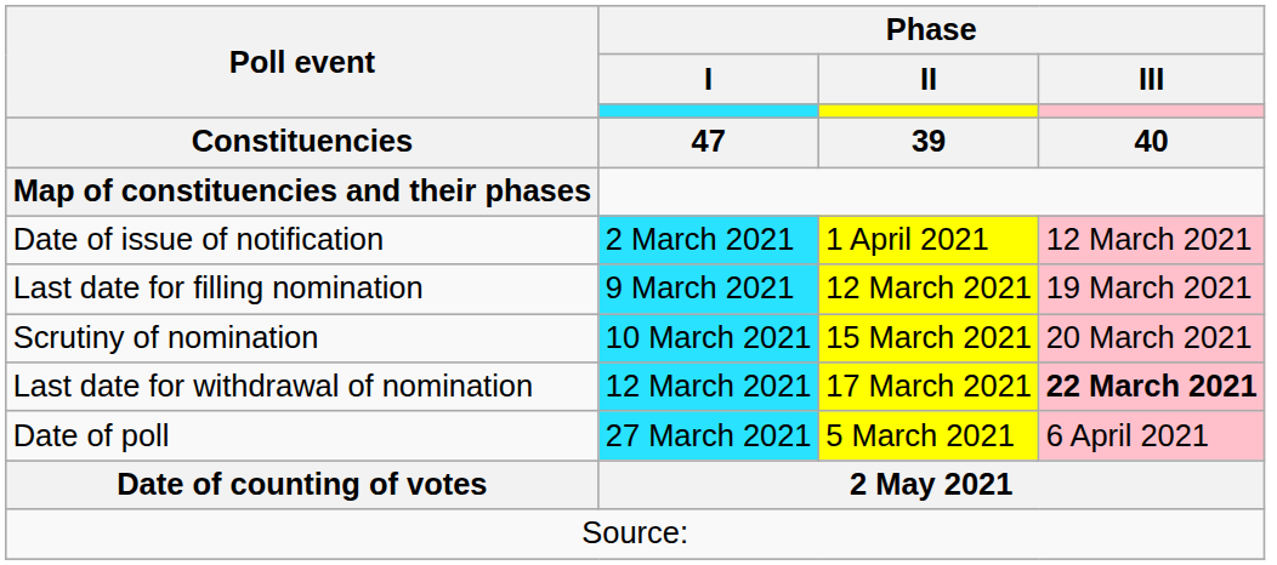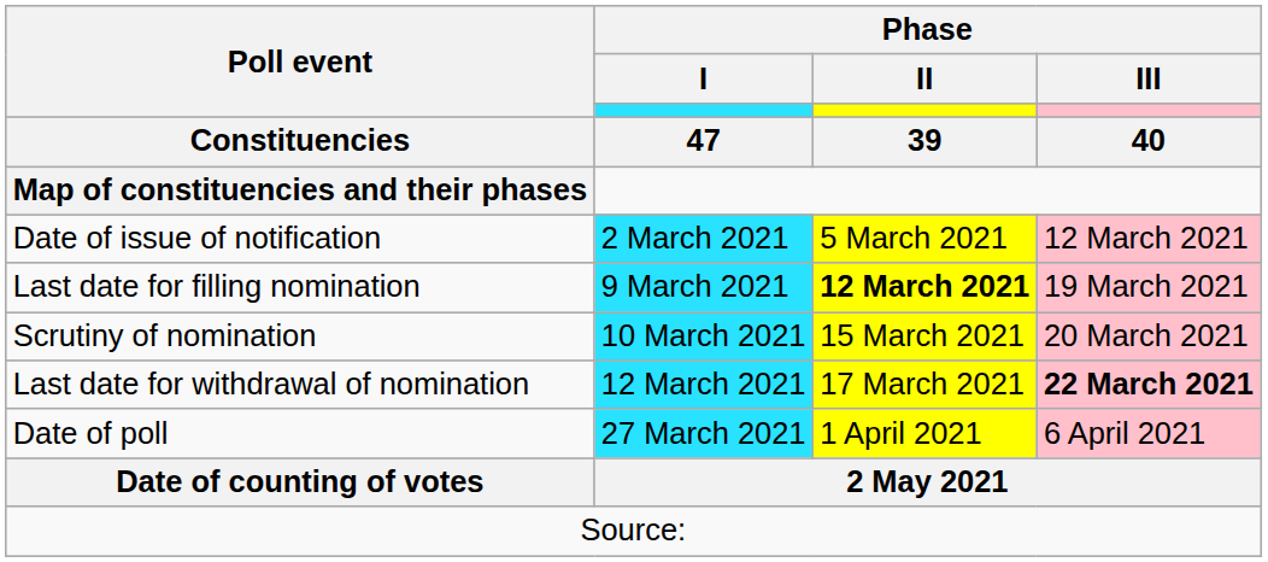 <table class="wikitable">
 <tr>
 <th Rowspan=3>Poll event</th>
 <th Colspan=3>Phase</th>
 </tr>
 <tr>
 <th>I</th>
 <th>II</th>
 <th>III</th>
 </tr>
 <tr>
 <td bgcolor=#28E2FF></td>
 <td bgcolor=yellow></td>
 <td bgcolor=pink></td>
 </tr>
 <tr>
 <th>Constituencies</th>
 <th>47</th>
 <th>39</th>
 <th>40</th>
 </tr>
 <tr>
 <th>Map of constituencies and their phases</th>
 <td colspan ="3"></td>
 </tr>
 <tr>
 <td>Date of issue of notification</td>
 <td bgcolor=#28E2FF>2 March 2021</td>
-<td bgcolor=yellow>1 April 2021</td>
+<td bgcolor=yellow>5 March 2021</td>
 <td bgcolor=pink>12 March 2021</td>
 </tr>
 <tr>
 <td>Last date for filling nomination</td>
 <td bgcolor=#28E2FF>9 March 2021</td>
-<td bgcolor=yellow>12 March 2021</td>
+<td bgcolor=yellow><strong>12 March 2021</strong></td>
 <td bgcolor=pink>19 March 2021</td>
 </tr>
 <tr>
 <td>Scrutiny of nomination</td>
 <td bgcolor=#28E2FF>10 March 2021</td>
 <td bgcolor=yellow>15 March 2021</td>
 <td bgcolor=pink>20 March 2021</td>
 </tr>
 <tr>
 <td>Last date for withdrawal of nomination</td>
 <td bgcolor=#28E2FF>12 March 2021</td>
 <td bgcolor=yellow>17 March 2021</td>
 <td bgcolor=pink><strong>22 March 2021</strong></td>
 </tr>
 <tr>
 <td>Date of poll</td>
 <td bgcolor=#28E2FF>27 March 2021</td>
-<td bgcolor=yellow>5 March 2021</td>
+<td bgcolor=yellow>1 April 2021</td>
 <td bgcolor=pink>6 April 2021</td>
 </tr>
 <tr>
 <th>Date of counting of votes</th>
 <th align=center Colspan=3>2 May 2021</th>
 </tr>
 <tr style="text-align:center">
 <td colspan="5">Source: </td>
 </tr>
 </table>
